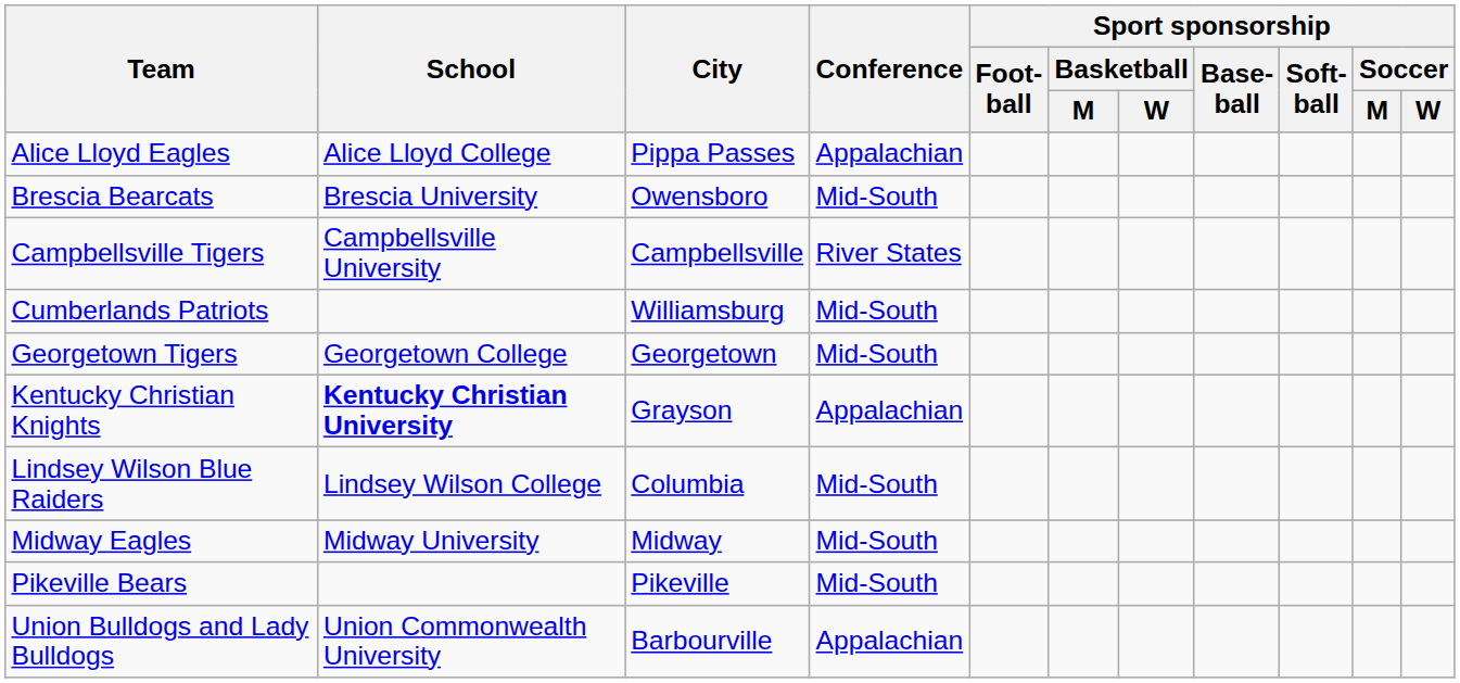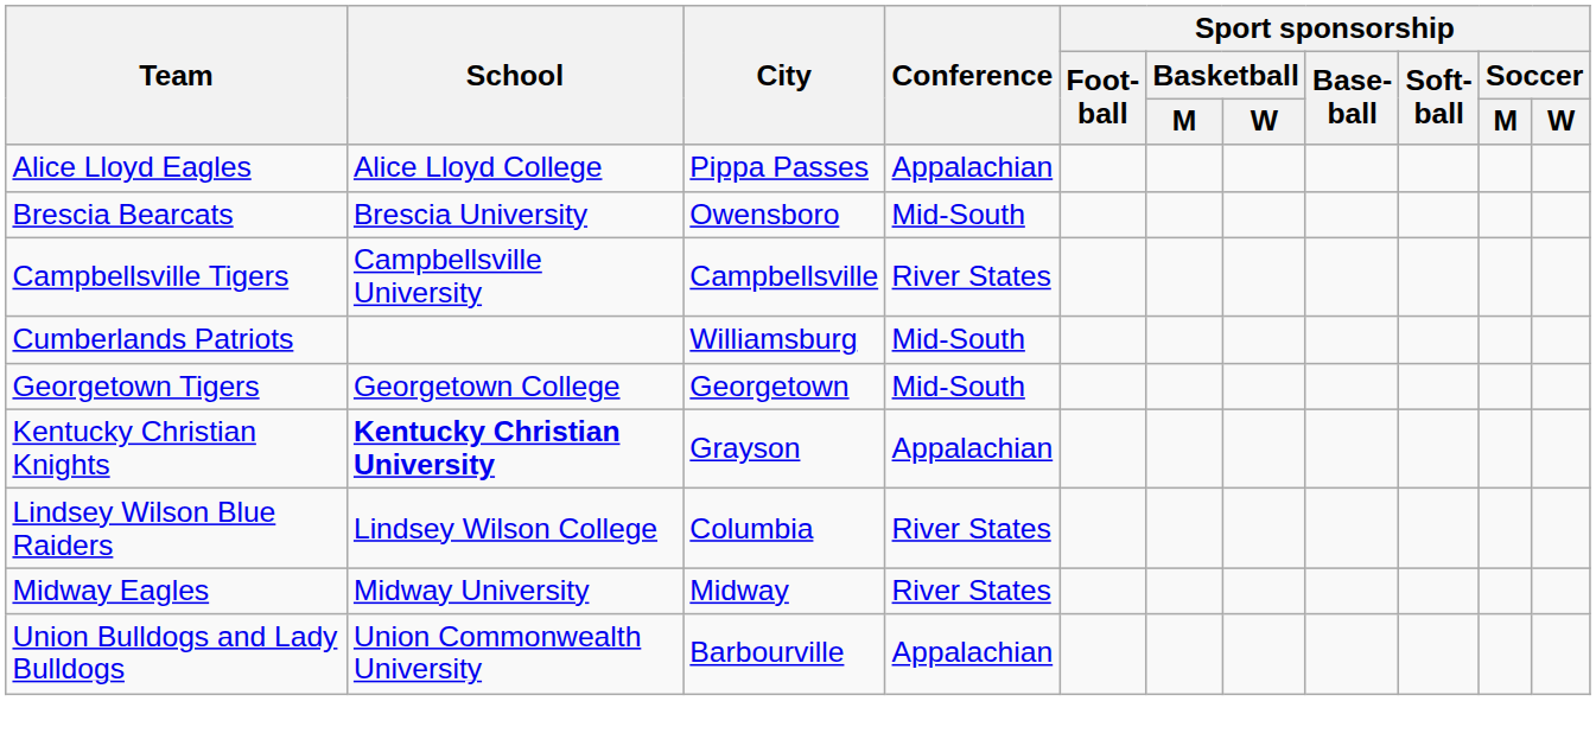 <table class="sortable wikitable">
 <tr>
 <th rowspan=3>Team</th>
 <th rowspan=3>School</th>
 <th rowspan=3>City</th>
 <th rowspan=3>Conference</th>
 <th colspan=7>Sport sponsorship</th>
 </tr>
 <tr>
 <th rowspan=2>Foot-<br>ball</th>
 <th colspan=2>Basketball</th>
 <th rowspan=2>Base-<br>ball</th>
 <th rowspan=2>Soft-<br>ball</th>
 <th colspan=2>Soccer</th>
 </tr>
 <tr>
 <th>M</th>
 <th>W</th>
 <th>M</th>
 <th>W</th>
 </tr>
 <tr>
 <td><a href='#'>Alice Lloyd Eagles</a></td>
 <td><a href='#'>Alice Lloyd College</a></td>
 <td><a href='#'>Pippa Passes</a></td>
 <td><a href='#'>Appalachian</a></td>
 <td></td>
 <td></td>
 <td></td>
 <td></td>
 <td></td>
 <td></td>
 <td></td>
 </tr>
 <tr>
 <td><a href='#'>Brescia Bearcats</a></td>
 <td><a href='#'>Brescia University</a></td>
 <td><a href='#'>Owensboro</a></td>
 <td><a href='#'>Mid-South</a></td>
 <td></td>
 <td></td>
 <td></td>
 <td></td>
 <td></td>
 <td></td>
 <td></td>
 </tr>
 <tr>
 <td><a href='#'>Campbellsville Tigers</a></td>
 <td><a href='#'>Campbellsville University</a></td>
 <td><a href='#'>Campbellsville</a></td>
 <td><a href='#'>River States</a></td>
 <td> </td>
 <td></td>
 <td></td>
 <td></td>
 <td></td>
 <td></td>
 <td></td>
 </tr>
 <tr>
 <td><a href='#'>Cumberlands Patriots</a></td>
 <td></td>
 <td><a href='#'>Williamsburg</a></td>
 <td><a href='#'>Mid-South</a></td>
 <td></td>
 <td></td>
 <td></td>
 <td></td>
 <td></td>
 <td></td>
 <td></td>
 </tr>
 <tr>
 <td><a href='#'>Georgetown Tigers</a></td>
 <td><a href='#'>Georgetown College</a></td>
 <td><a href='#'>Georgetown</a></td>
 <td><a href='#'>Mid-South</a></td>
 <td></td>
 <td></td>
 <td></td>
 <td></td>
 <td></td>
 <td></td>
 <td></td>
 </tr>
 <tr>
 <td><a href='#'>Kentucky Christian Knights</a></td>
 <td><strong><a href='#'>Kentucky Christian University</a></strong></td>
 <td><a href='#'>Grayson</a></td>
 <td><a href='#'>Appalachian</a></td>
 <td></td>
 <td></td>
 <td></td>
 <td></td>
 <td> </td>
 <td></td>
 <td></td>
 </tr>
 <tr>
 <td><a href='#'>Lindsey Wilson Blue Raiders</a></td>
 <td><a href='#'>Lindsey Wilson College</a></td>
 <td><a href='#'>Columbia</a></td>
-<td><a href='#'>Mid-South</a></td>
+<td><a href='#'>River States</a></td>
 <td></td>
 <td></td>
 <td></td>
 <td></td>
 <td></td>
 <td></td>
 <td></td>
 </tr>
 <tr>
 <td><a href='#'>Midway Eagles</a></td>
 <td><a href='#'>Midway University</a></td>
 <td><a href='#'>Midway</a></td>
-<td><a href='#'>Mid-South</a></td>
+<td><a href='#'>River States</a></td>
 <td> </td>
-<td></td>
-<td></td>
-<td></td>
-<td></td>
-<td></td>
-<td></td>
-</tr>
-<tr>
-<td><a href='#'>Pikeville Bears</a></td>
-<td></td>
-<td><a href='#'>Pikeville</a></td>
-<td><a href='#'>Mid-South</a></td>
-<td></td>
 <td></td>
 <td></td>
 <td></td>
 <td></td>
 <td></td>
 <td></td>
 </tr>
 <tr>
 <td><a href='#'>Union Bulldogs and Lady Bulldogs</a></td>
 <td><a href='#'>Union Commonwealth University</a></td>
 <td><a href='#'>Barbourville</a></td>
 <td><a href='#'>Appalachian</a></td>
 <td></td>
 <td></td>
 <td></td>
 <td></td>
 <td></td>
 <td></td>
 <td></td>
 </tr>
 </table>
